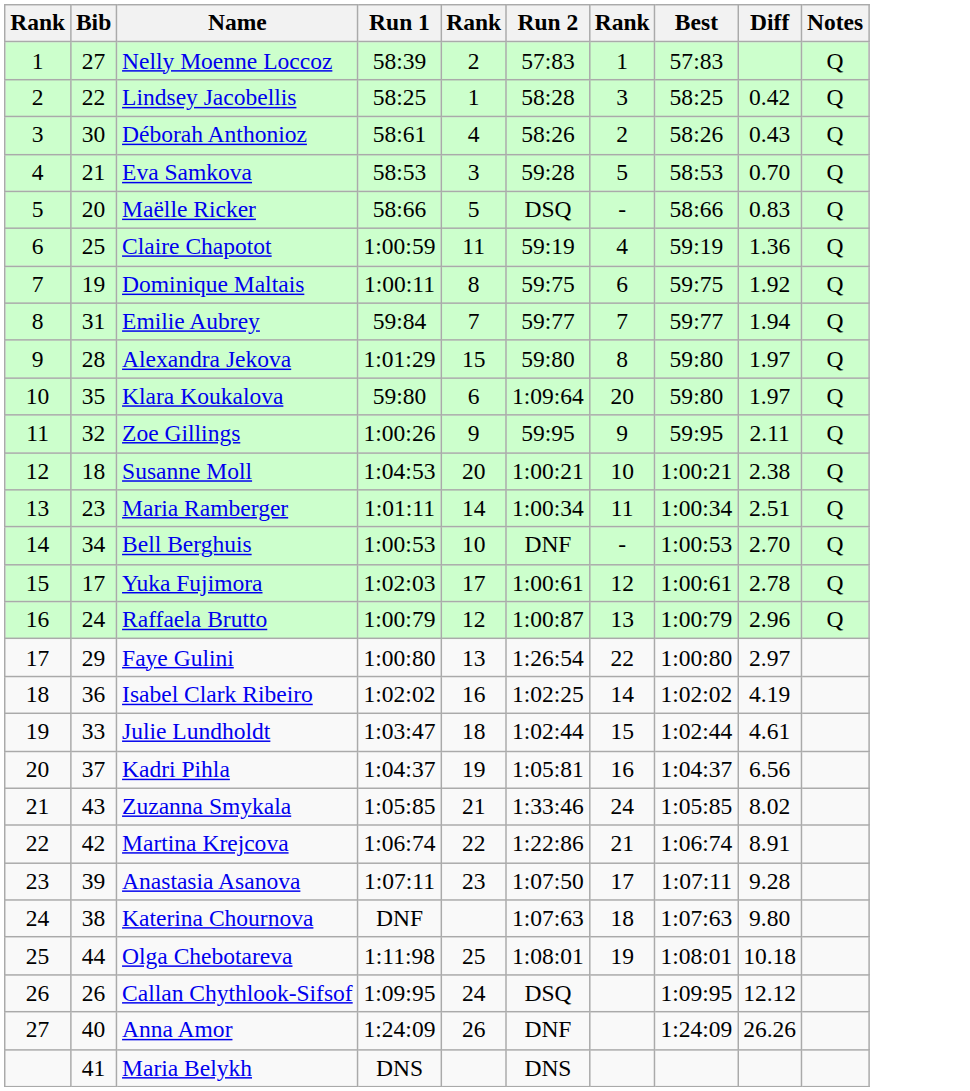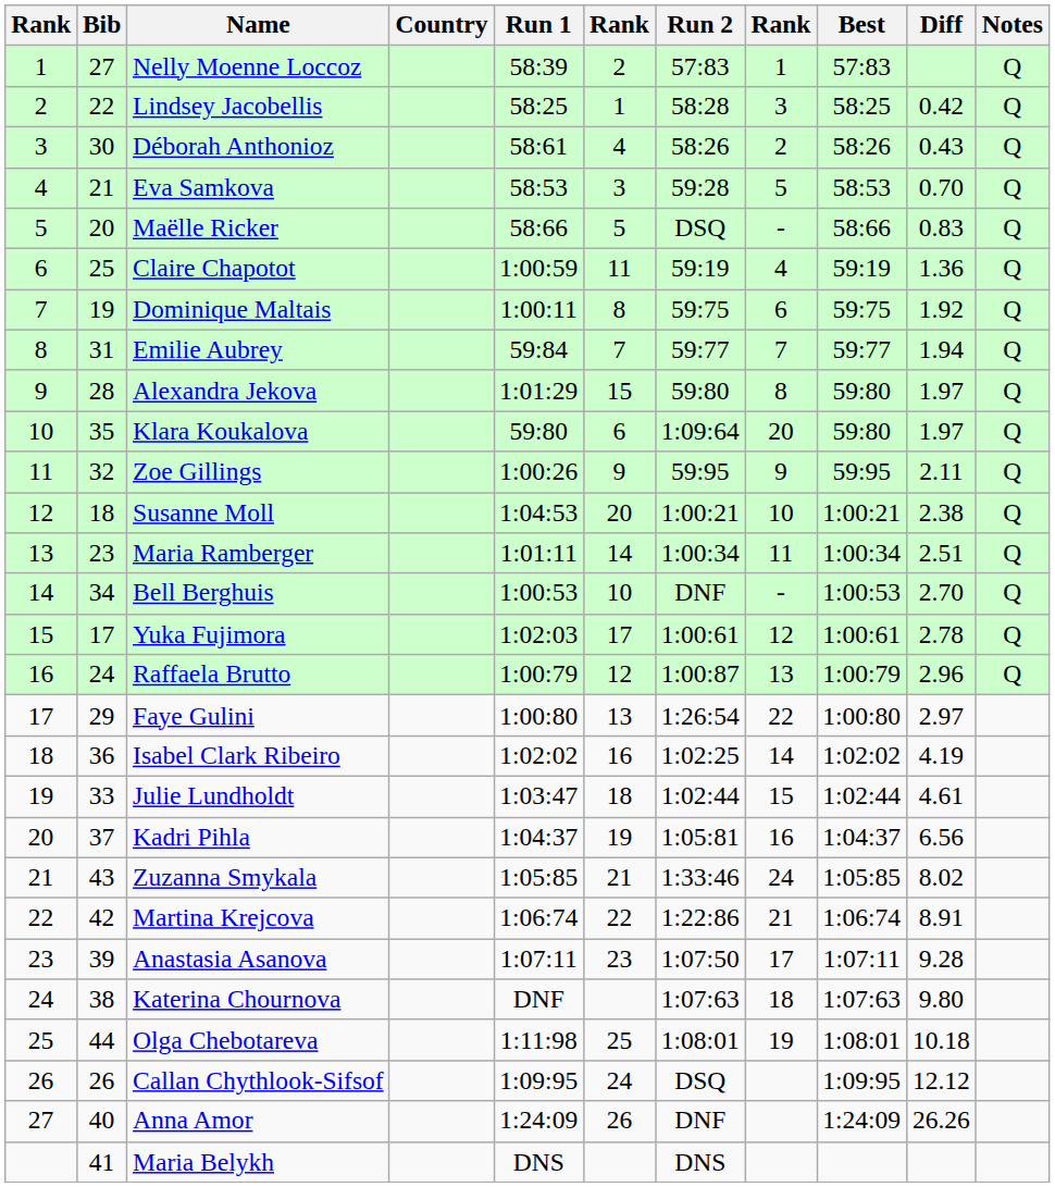 <table class="wikitable sortable" style="text-align:center">
 <tr>
 <th>Rank</th>
 <th>Bib</th>
 <th>Name</th>
+<th>Country</th>
 <th>Run 1</th>
 <th>Rank</th>
 <th>Run 2</th>
 <th>Rank</th>
 <th>Best</th>
 <th>Diff</th>
 <th>Notes</th>
 </tr>
 <tr bgcolor="#ccffcc">
 <td>1</td>
 <td>27</td>
 <td align=left><a href='#'>Nelly Moenne Loccoz</a></td>
+<td align=left></td>
 <td>58:39</td>
 <td>2</td>
 <td>57:83</td>
 <td>1</td>
 <td>57:83</td>
 <td></td>
 <td>Q</td>
 </tr>
 <tr bgcolor="#ccffcc">
 <td>2</td>
 <td>22</td>
 <td align=left><a href='#'>Lindsey Jacobellis</a></td>
+<td align=left></td>
 <td>58:25</td>
 <td>1</td>
 <td>58:28</td>
 <td>3</td>
 <td>58:25</td>
 <td>0.42</td>
 <td>Q</td>
 </tr>
 <tr bgcolor="#ccffcc">
 <td>3</td>
 <td>30</td>
 <td align=left><a href='#'>Déborah Anthonioz</a></td>
+<td align=left></td>
 <td>58:61</td>
 <td>4</td>
 <td>58:26</td>
 <td>2</td>
 <td>58:26</td>
 <td>0.43</td>
 <td>Q</td>
 </tr>
 <tr bgcolor="#ccffcc">
 <td>4</td>
 <td>21</td>
 <td align=left><a href='#'>Eva Samkova</a></td>
+<td align=left></td>
 <td>58:53</td>
 <td>3</td>
 <td>59:28</td>
 <td>5</td>
 <td>58:53</td>
 <td>0.70</td>
 <td>Q</td>
 </tr>
 <tr bgcolor="#ccffcc">
 <td>5</td>
 <td>20</td>
 <td align=left><a href='#'>Maëlle Ricker</a></td>
+<td align=left></td>
 <td>58:66</td>
 <td>5</td>
 <td>DSQ</td>
 <td>-</td>
 <td>58:66</td>
 <td>0.83</td>
 <td>Q</td>
 </tr>
 <tr bgcolor="#ccffcc">
 <td>6</td>
 <td>25</td>
 <td align=left><a href='#'>Claire Chapotot</a></td>
+<td align=left></td>
 <td>1:00:59</td>
 <td>11</td>
 <td>59:19</td>
 <td>4</td>
 <td>59:19</td>
 <td>1.36</td>
 <td>Q</td>
 </tr>
 <tr bgcolor="#ccffcc">
 <td>7</td>
 <td>19</td>
 <td align=left><a href='#'>Dominique Maltais</a></td>
+<td align=left></td>
 <td>1:00:11</td>
 <td>8</td>
 <td>59:75</td>
 <td>6</td>
 <td>59:75</td>
 <td>1.92</td>
 <td>Q</td>
 </tr>
 <tr bgcolor="#ccffcc">
 <td>8</td>
 <td>31</td>
 <td align=left><a href='#'>Emilie Aubrey</a></td>
+<td align=left></td>
 <td>59:84</td>
 <td>7</td>
 <td>59:77</td>
 <td>7</td>
 <td>59:77</td>
 <td>1.94</td>
 <td>Q</td>
 </tr>
 <tr bgcolor="#ccffcc">
 <td>9</td>
 <td>28</td>
 <td align=left><a href='#'>Alexandra Jekova</a></td>
+<td align=left></td>
 <td>1:01:29</td>
 <td>15</td>
 <td>59:80</td>
 <td>8</td>
 <td>59:80</td>
 <td>1.97</td>
 <td>Q</td>
 </tr>
 <tr bgcolor="#ccffcc">
 <td>10</td>
 <td>35</td>
 <td align=left><a href='#'>Klara Koukalova</a></td>
+<td align=left></td>
 <td>59:80</td>
 <td>6</td>
 <td>1:09:64</td>
 <td>20</td>
 <td>59:80</td>
 <td>1.97</td>
 <td>Q</td>
 </tr>
 <tr bgcolor="#ccffcc">
 <td>11</td>
 <td>32</td>
 <td align=left><a href='#'>Zoe Gillings</a></td>
+<td align=left></td>
 <td>1:00:26</td>
 <td>9</td>
 <td>59:95</td>
 <td>9</td>
 <td>59:95</td>
 <td>2.11</td>
 <td>Q</td>
 </tr>
 <tr bgcolor="#ccffcc">
 <td>12</td>
 <td>18</td>
 <td align=left><a href='#'>Susanne Moll</a></td>
+<td align=left></td>
 <td>1:04:53</td>
 <td>20</td>
 <td>1:00:21</td>
 <td>10</td>
 <td>1:00:21</td>
 <td>2.38</td>
 <td>Q</td>
 </tr>
 <tr bgcolor="#ccffcc">
 <td>13</td>
 <td>23</td>
 <td align=left><a href='#'>Maria Ramberger</a></td>
+<td align=left></td>
 <td>1:01:11</td>
 <td>14</td>
 <td>1:00:34</td>
 <td>11</td>
 <td>1:00:34</td>
 <td>2.51</td>
 <td>Q</td>
 </tr>
 <tr bgcolor="#ccffcc">
 <td>14</td>
 <td>34</td>
 <td align=left><a href='#'>Bell Berghuis</a></td>
+<td align=left></td>
 <td>1:00:53</td>
 <td>10</td>
 <td>DNF</td>
 <td>-</td>
 <td>1:00:53</td>
 <td>2.70</td>
 <td>Q</td>
 </tr>
 <tr bgcolor="#ccffcc">
 <td>15</td>
 <td>17</td>
 <td align=left><a href='#'>Yuka Fujimora</a></td>
+<td align=left></td>
 <td>1:02:03</td>
 <td>17</td>
 <td>1:00:61</td>
 <td>12</td>
 <td>1:00:61</td>
 <td>2.78</td>
 <td>Q</td>
 </tr>
 <tr bgcolor="#ccffcc">
 <td>16</td>
 <td>24</td>
 <td align=left><a href='#'>Raffaela Brutto</a></td>
+<td align=left></td>
 <td>1:00:79</td>
 <td>12</td>
 <td>1:00:87</td>
 <td>13</td>
 <td>1:00:79</td>
 <td>2.96</td>
 <td>Q</td>
 </tr>
 <tr>
 <td>17</td>
 <td>29</td>
 <td align=left><a href='#'>Faye Gulini</a></td>
+<td align=left></td>
 <td>1:00:80</td>
 <td>13</td>
 <td>1:26:54</td>
 <td>22</td>
 <td>1:00:80</td>
 <td>2.97</td>
 <td></td>
 </tr>
 <tr>
 <td>18</td>
 <td>36</td>
 <td align=left><a href='#'>Isabel Clark Ribeiro</a></td>
+<td align=left></td>
 <td>1:02:02</td>
 <td>16</td>
 <td>1:02:25</td>
 <td>14</td>
 <td>1:02:02</td>
 <td>4.19</td>
 <td></td>
 </tr>
 <tr>
 <td>19</td>
 <td>33</td>
 <td align=left><a href='#'>Julie Lundholdt</a></td>
+<td align=left></td>
 <td>1:03:47</td>
 <td>18</td>
 <td>1:02:44</td>
 <td>15</td>
 <td>1:02:44</td>
 <td>4.61</td>
 <td></td>
 </tr>
 <tr>
 <td>20</td>
 <td>37</td>
 <td align=left><a href='#'>Kadri Pihla</a></td>
+<td align=left></td>
 <td>1:04:37</td>
 <td>19</td>
 <td>1:05:81</td>
 <td>16</td>
 <td>1:04:37</td>
 <td>6.56</td>
 <td></td>
 </tr>
 <tr>
 <td>21</td>
 <td>43</td>
 <td align=left><a href='#'>Zuzanna Smykala</a></td>
+<td align=left></td>
 <td>1:05:85</td>
 <td>21</td>
 <td>1:33:46</td>
 <td>24</td>
 <td>1:05:85</td>
 <td>8.02</td>
 <td></td>
 </tr>
 <tr>
 <td>22</td>
 <td>42</td>
 <td align=left><a href='#'>Martina Krejcova</a></td>
+<td align=left></td>
 <td>1:06:74</td>
 <td>22</td>
 <td>1:22:86</td>
 <td>21</td>
 <td>1:06:74</td>
 <td>8.91</td>
 <td></td>
 </tr>
 <tr>
 <td>23</td>
 <td>39</td>
 <td align=left><a href='#'>Anastasia Asanova</a></td>
+<td align=left></td>
 <td>1:07:11</td>
 <td>23</td>
 <td>1:07:50</td>
 <td>17</td>
 <td>1:07:11</td>
 <td>9.28</td>
 <td></td>
 </tr>
 <tr>
 <td>24</td>
 <td>38</td>
 <td align=left><a href='#'>Katerina Chournova</a></td>
+<td align=left></td>
 <td>DNF</td>
 <td></td>
 <td>1:07:63</td>
 <td>18</td>
 <td>1:07:63</td>
 <td>9.80</td>
 <td></td>
 </tr>
 <tr>
 <td>25</td>
 <td>44</td>
 <td align=left><a href='#'>Olga Chebotareva</a></td>
+<td align=left></td>
 <td>1:11:98</td>
 <td>25</td>
 <td>1:08:01</td>
 <td>19</td>
 <td>1:08:01</td>
 <td>10.18</td>
 <td></td>
 </tr>
 <tr>
 <td>26</td>
 <td>26</td>
 <td align=left><a href='#'>Callan Chythlook-Sifsof</a></td>
+<td align=left></td>
 <td>1:09:95</td>
 <td>24</td>
 <td>DSQ</td>
 <td></td>
 <td>1:09:95</td>
 <td>12.12</td>
 <td></td>
 </tr>
 <tr>
 <td>27</td>
 <td>40</td>
 <td align=left><a href='#'>Anna Amor</a></td>
+<td align=left></td>
 <td>1:24:09</td>
 <td>26</td>
 <td>DNF</td>
 <td></td>
 <td>1:24:09</td>
 <td>26.26</td>
 <td></td>
 </tr>
 <tr>
 <td></td>
 <td>41</td>
 <td align=left><a href='#'>Maria Belykh</a></td>
+<td align=left></td>
 <td>DNS</td>
 <td></td>
 <td>DNS</td>
 <td></td>
 <td></td>
 <td></td>
 <td></td>
 </tr>
 </table>
